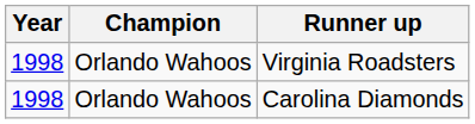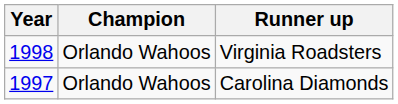 <table class="wikitable">
 <tr>
 <th>Year</th>
 <th>Champion</th>
 <th>Runner up</th>
 </tr>
 <tr>
 <td><a href='#'>1998</a></td>
 <td>Orlando Wahoos</td>
 <td>Virginia Roadsters</td>
 </tr>
 <tr>
-<td><a href='#'>1998</a></td>
+<td><a href='#'>1997</a></td>
 <td>Orlando Wahoos</td>
 <td>Carolina Diamonds</td>
 </tr>
 </table>
